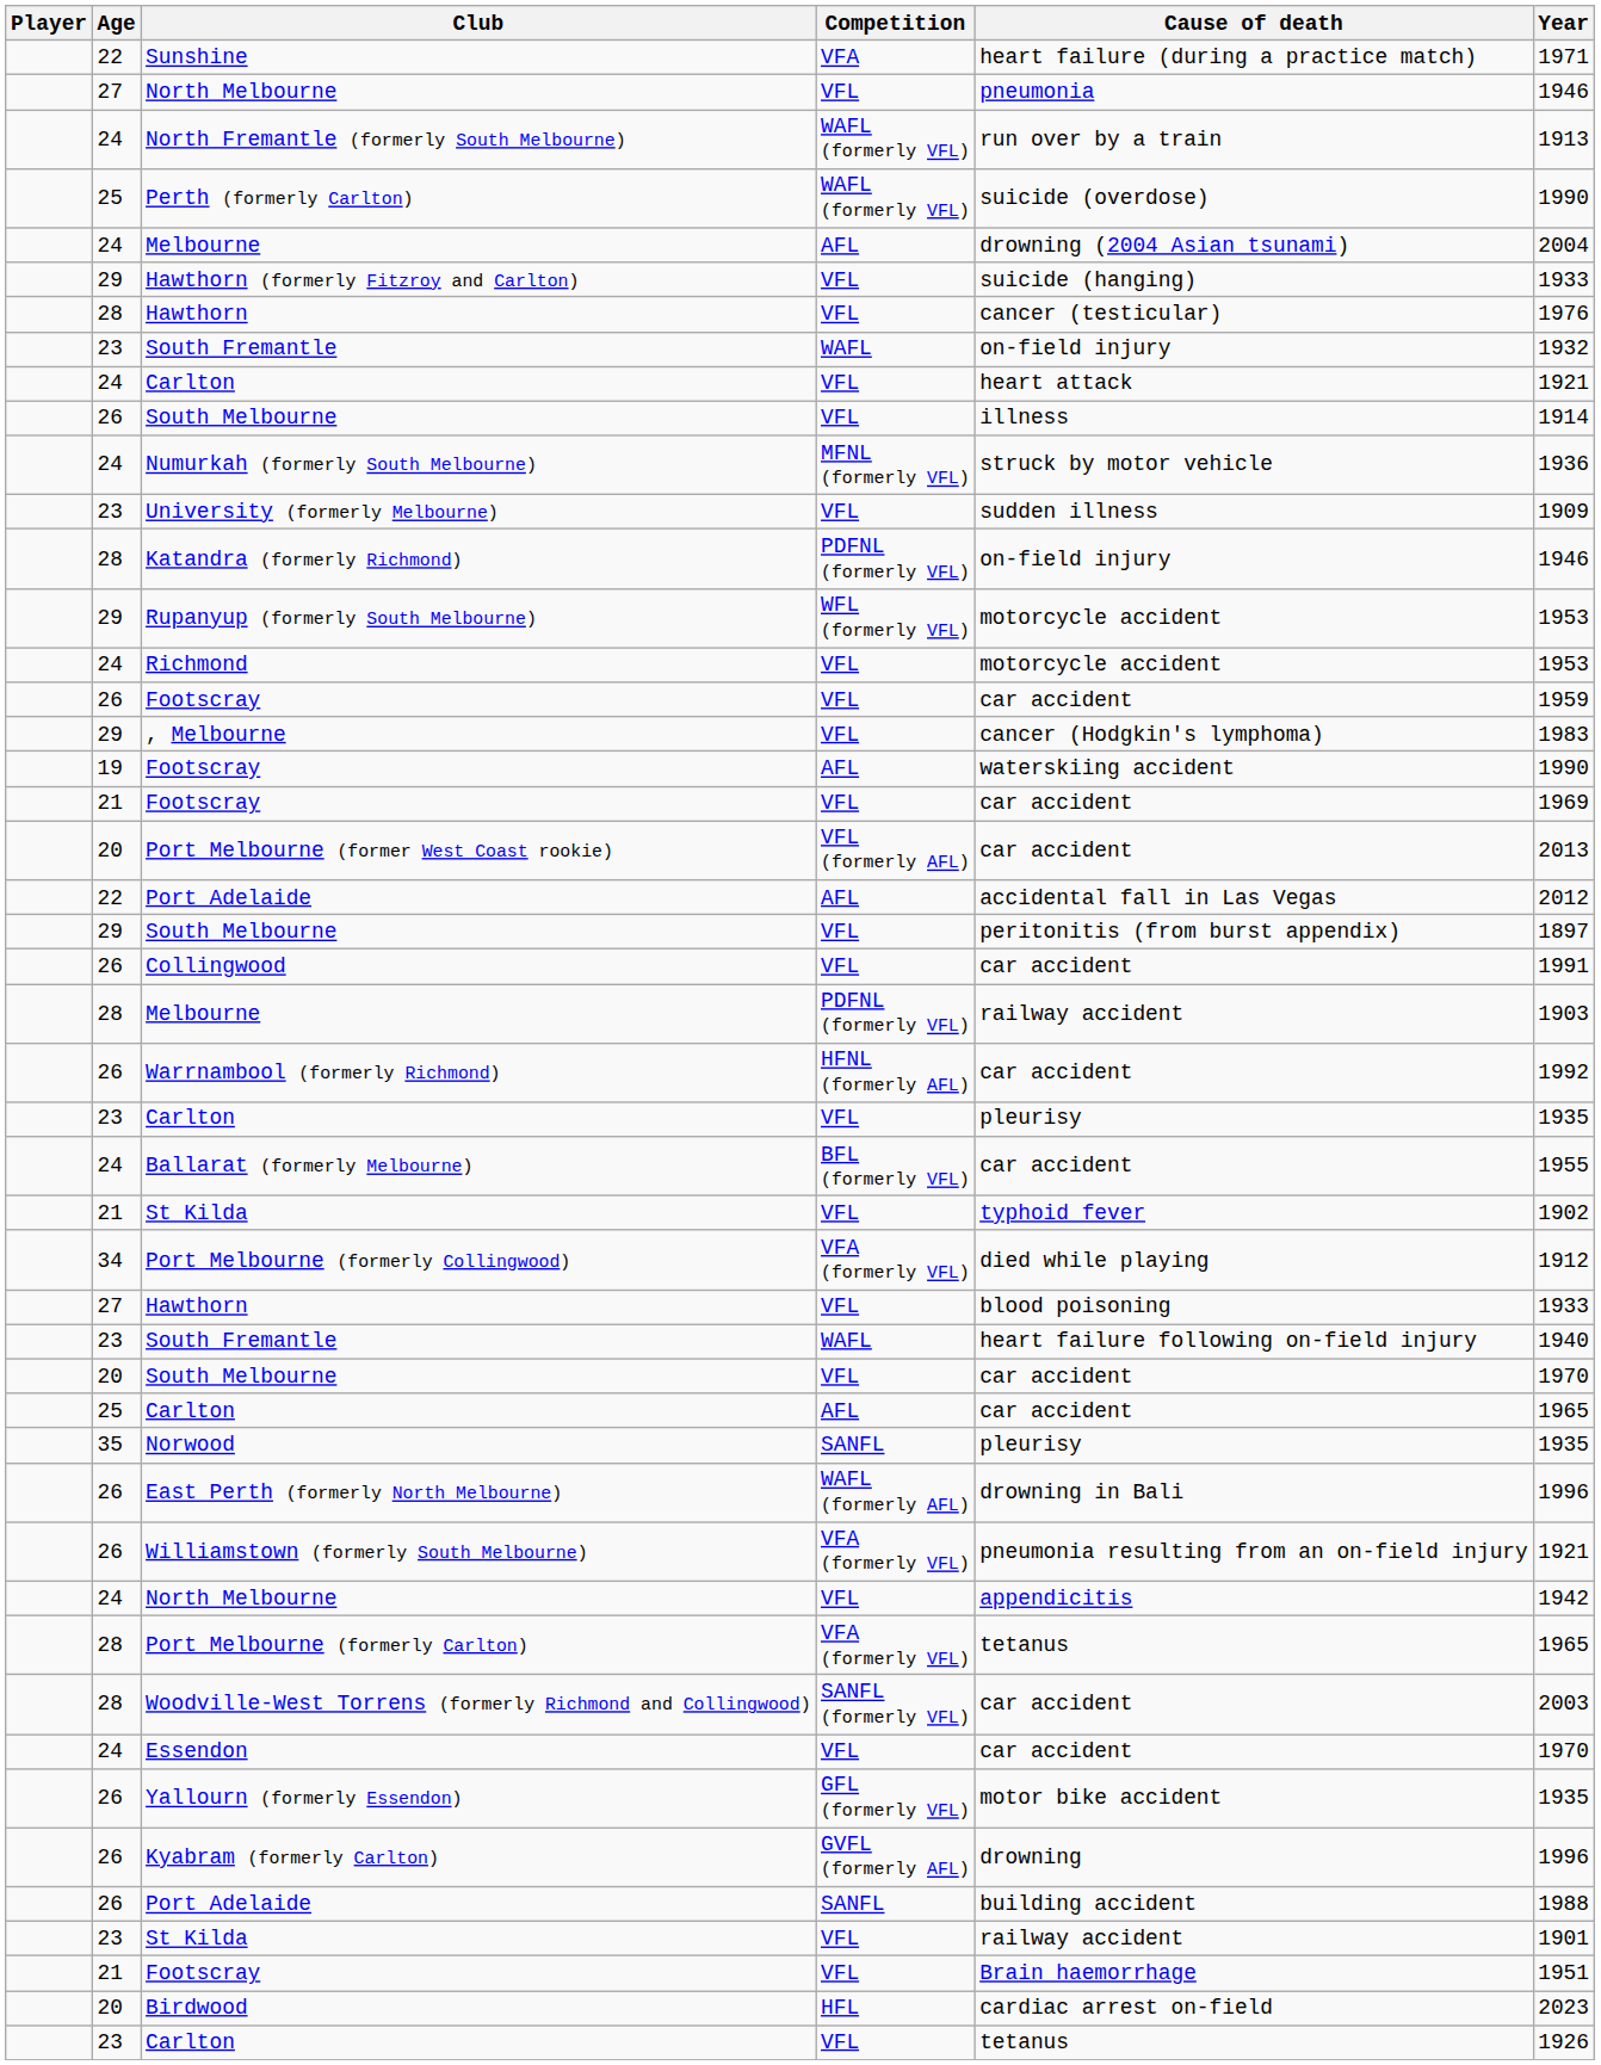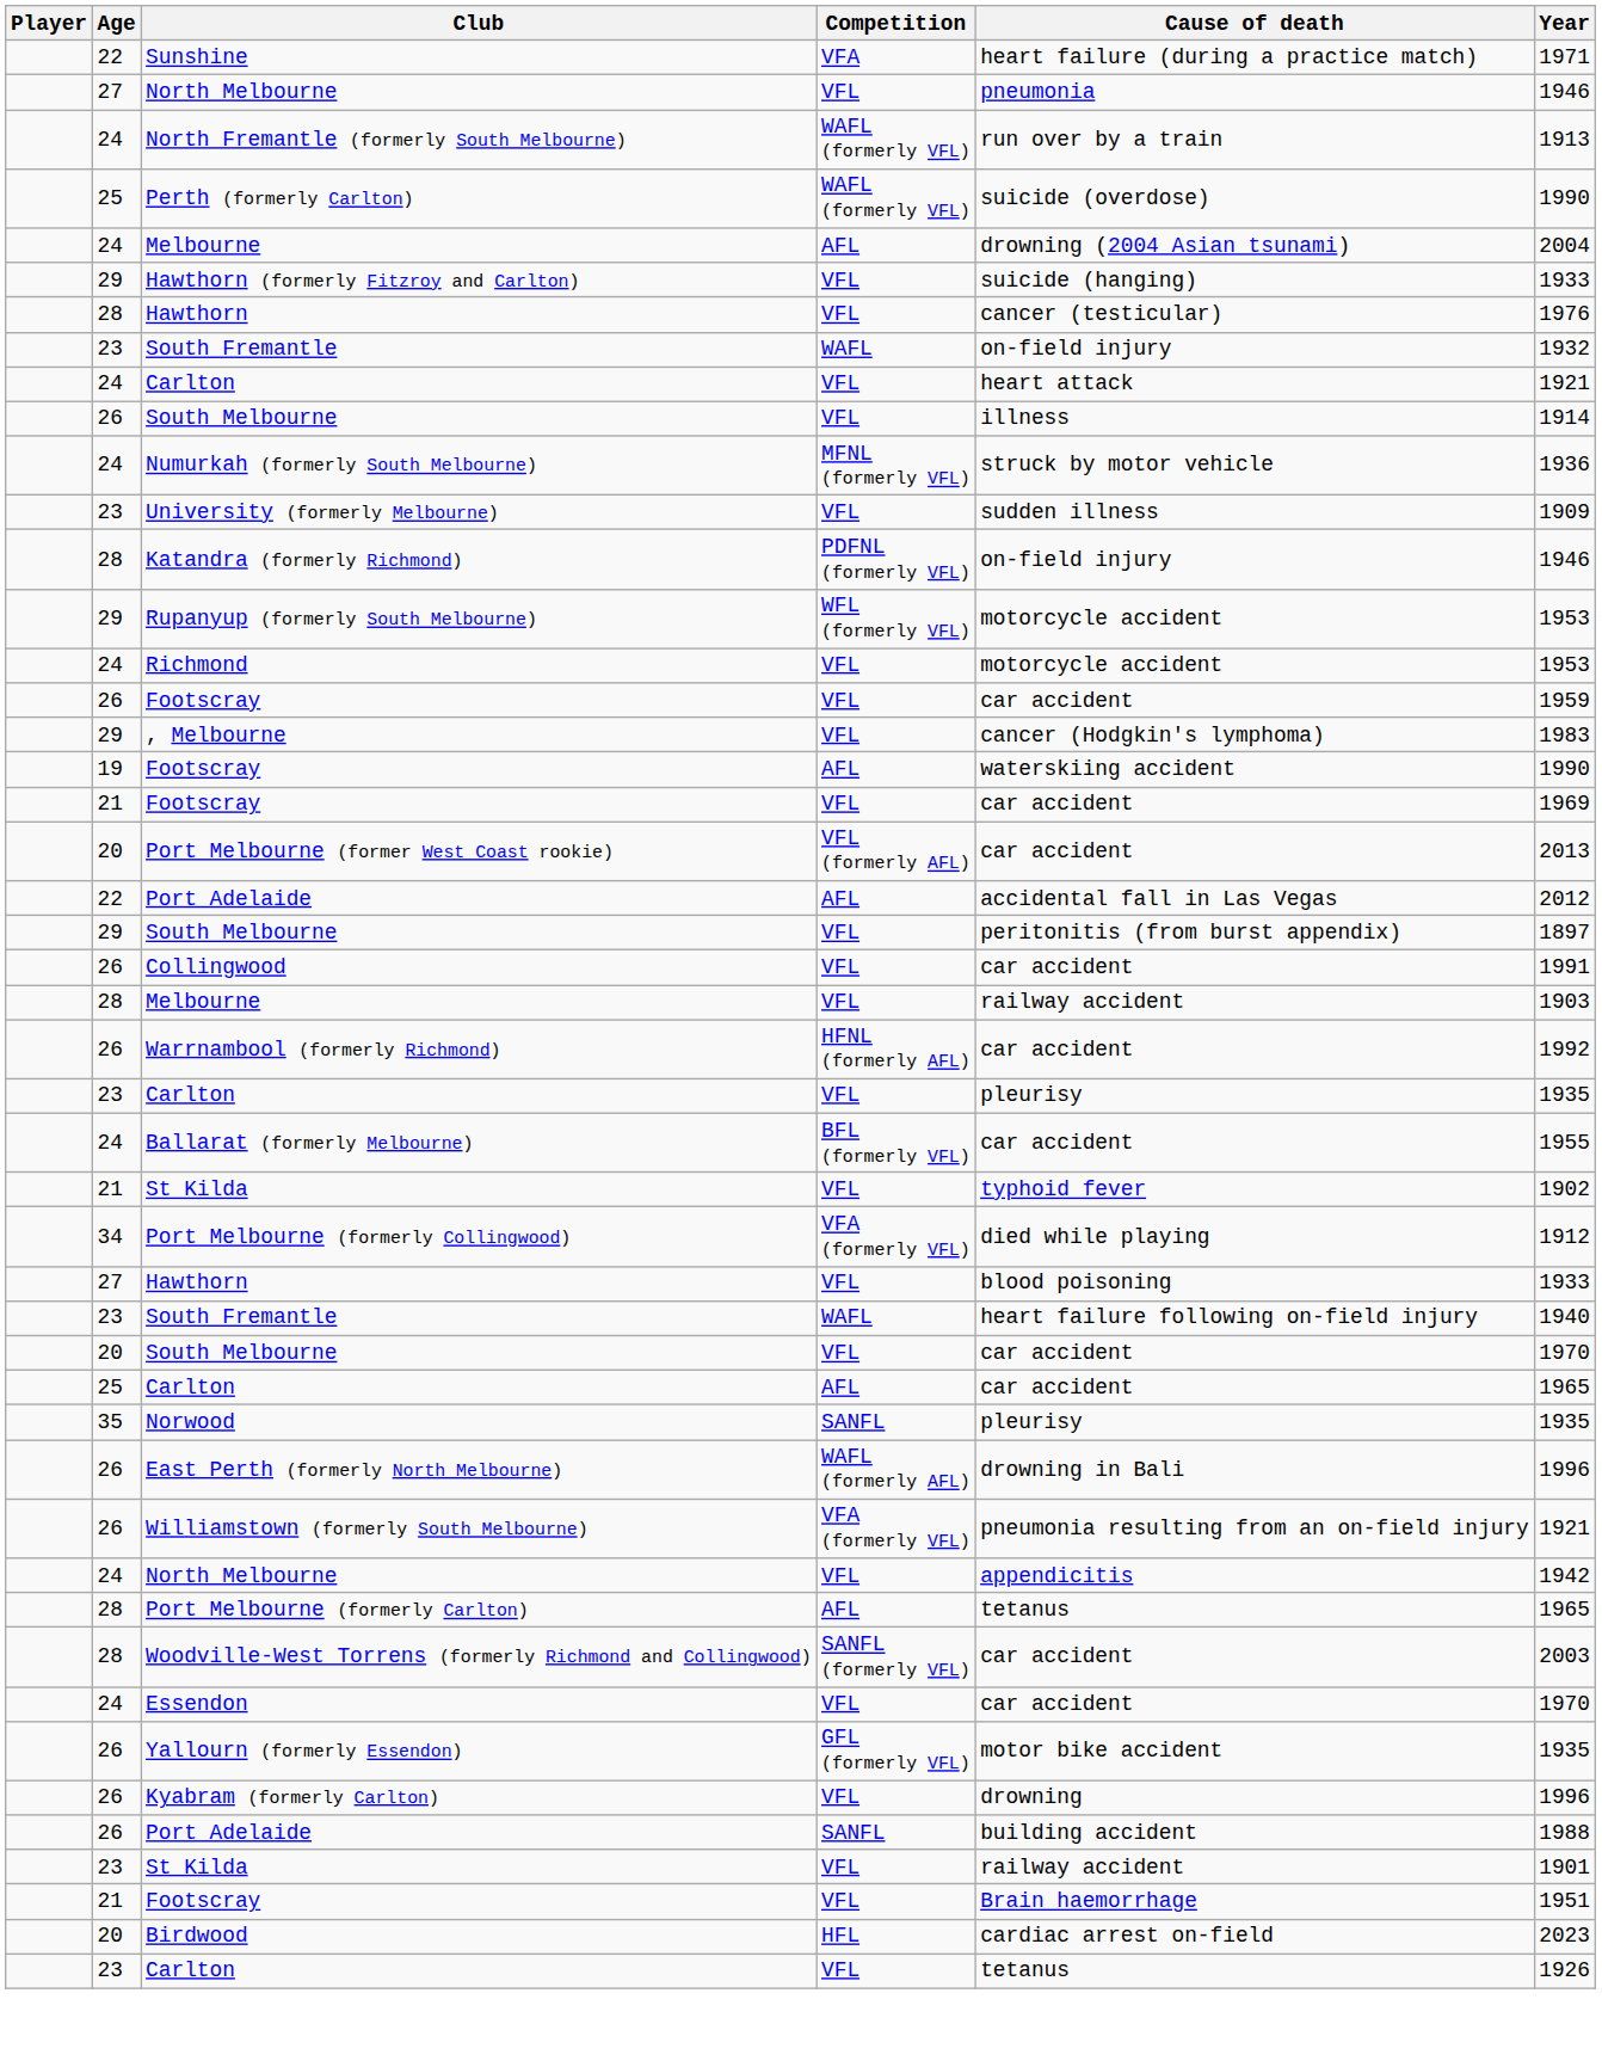 <table class="wikitable sortable">
 <tr>
 <th>Player</th>
 <th>Age</th>
 <th>Club</th>
 <th>Competition</th>
 <th>Cause of death</th>
 <th>Year</th>
 </tr>
 <tr>
 <td></td>
 <td>22</td>
 <td><a href='#'>Sunshine</a></td>
 <td><a href='#'>VFA</a></td>
 <td>heart failure (during a practice match)</td>
 <td>1971</td>
 </tr>
 <tr>
 <td></td>
 <td>27</td>
 <td><a href='#'>North Melbourne</a></td>
 <td><a href='#'>VFL</a></td>
 <td><a href='#'>pneumonia</a></td>
 <td>1946</td>
 </tr>
 <tr>
 <td></td>
 <td>24</td>
 <td><a href='#'>North Fremantle</a> <small>(formerly <a href='#'>South Melbourne</a>)</small></td>
 <td><a href='#'>WAFL</a> <br> <small> (formerly <a href='#'>VFL</a>) </small></td>
 <td>run over by a train</td>
 <td>1913</td>
 </tr>
 <tr>
 <td></td>
 <td>25</td>
 <td><a href='#'>Perth</a> <small>(formerly <a href='#'>Carlton</a>)</small></td>
 <td><a href='#'>WAFL</a> <br> <small> (formerly <a href='#'>VFL</a>) </small></td>
 <td>suicide (overdose)</td>
 <td>1990</td>
 </tr>
 <tr>
 <td></td>
 <td>24</td>
 <td><a href='#'>Melbourne</a></td>
 <td><a href='#'>AFL</a></td>
 <td>drowning (<a href='#'>2004 Asian tsunami</a>)</td>
 <td>2004</td>
 </tr>
 <tr>
 <td></td>
 <td>29</td>
 <td><a href='#'>Hawthorn</a> <small>(formerly <a href='#'>Fitzroy</a> and <a href='#'>Carlton</a>)</small></td>
 <td><a href='#'>VFL</a></td>
 <td>suicide (hanging)</td>
 <td>1933</td>
 </tr>
 <tr>
 <td></td>
 <td>28</td>
 <td><a href='#'>Hawthorn</a></td>
 <td><a href='#'>VFL</a></td>
 <td>cancer (testicular)</td>
 <td>1976</td>
 </tr>
 <tr>
 <td></td>
 <td>23</td>
 <td><a href='#'>South Fremantle</a></td>
 <td><a href='#'>WAFL</a></td>
 <td>on-field injury</td>
 <td>1932</td>
 </tr>
 <tr>
 <td></td>
 <td>24</td>
 <td><a href='#'>Carlton</a></td>
 <td><a href='#'>VFL</a></td>
 <td>heart attack</td>
 <td>1921</td>
 </tr>
 <tr>
 <td></td>
 <td>26</td>
 <td><a href='#'>South Melbourne</a></td>
 <td><a href='#'>VFL</a></td>
 <td>illness</td>
 <td>1914</td>
 </tr>
 <tr>
 <td></td>
 <td>24</td>
 <td><a href='#'>Numurkah</a> <small>(formerly <a href='#'>South Melbourne</a>)</small></td>
 <td><a href='#'>MFNL</a> <br> <small> (formerly <a href='#'>VFL</a>) </small></td>
 <td>struck by motor vehicle</td>
 <td>1936</td>
 </tr>
 <tr>
 <td></td>
 <td>23</td>
 <td><a href='#'>University</a> <small>(formerly <a href='#'>Melbourne</a>)</small></td>
 <td><a href='#'>VFL</a></td>
 <td>sudden illness</td>
 <td>1909</td>
 </tr>
 <tr>
 <td></td>
 <td>28</td>
 <td><a href='#'>Katandra</a> <small>(formerly <a href='#'>Richmond</a>)</small></td>
 <td><a href='#'>PDFNL</a> <br> <small> (formerly <a href='#'>VFL</a>) </small></td>
 <td>on-field injury</td>
 <td>1946</td>
 </tr>
 <tr>
 <td></td>
 <td>29</td>
 <td><a href='#'>Rupanyup</a> <small>(formerly <a href='#'>South Melbourne</a>)</small></td>
 <td><a href='#'>WFL</a> <br> <small> (formerly <a href='#'>VFL</a>) </small></td>
 <td>motorcycle accident</td>
 <td>1953</td>
 </tr>
 <tr>
 <td></td>
 <td>24</td>
 <td><a href='#'>Richmond</a></td>
 <td><a href='#'>VFL</a></td>
 <td>motorcycle accident</td>
 <td>1953</td>
 </tr>
 <tr>
 <td></td>
 <td>26</td>
 <td><a href='#'>Footscray</a></td>
 <td><a href='#'>VFL</a></td>
 <td>car accident</td>
 <td>1959</td>
 </tr>
 <tr>
 <td></td>
 <td>29</td>
 <td>, <a href='#'>Melbourne</a></td>
 <td><a href='#'>VFL</a></td>
 <td>cancer (Hodgkin's lymphoma)</td>
 <td>1983</td>
 </tr>
 <tr>
 <td></td>
 <td>19</td>
 <td><a href='#'>Footscray</a></td>
 <td><a href='#'>AFL</a></td>
 <td>waterskiing accident</td>
 <td>1990</td>
 </tr>
 <tr>
 <td></td>
 <td>21</td>
 <td><a href='#'>Footscray</a></td>
 <td><a href='#'>VFL</a></td>
 <td>car accident</td>
 <td>1969</td>
 </tr>
 <tr>
 <td></td>
 <td>20</td>
 <td><a href='#'>Port Melbourne</a> <small>(former <a href='#'>West Coast</a> rookie)</small></td>
 <td><a href='#'>VFL</a> <br> <small> (formerly <a href='#'>AFL</a>) </small></td>
 <td>car accident</td>
 <td>2013</td>
 </tr>
 <tr>
 <td></td>
 <td>22</td>
 <td><a href='#'>Port Adelaide</a></td>
 <td><a href='#'>AFL</a></td>
 <td>accidental fall in Las Vegas</td>
 <td>2012</td>
 </tr>
 <tr>
 <td></td>
 <td>29</td>
 <td><a href='#'>South Melbourne</a></td>
 <td><a href='#'>VFL</a></td>
 <td>peritonitis (from burst appendix)</td>
 <td>1897</td>
 </tr>
 <tr>
 <td></td>
 <td>26</td>
 <td><a href='#'>Collingwood</a></td>
 <td><a href='#'>VFL</a></td>
 <td>car accident</td>
 <td>1991</td>
 </tr>
 <tr>
 <td></td>
 <td>28</td>
 <td><a href='#'>Melbourne</a></td>
-<td><a href='#'>PDFNL</a> <br> <small> (formerly <a href='#'>VFL</a>) </small></td>
+<td><a href='#'>VFL</a></td>
 <td>railway accident</td>
 <td>1903</td>
 </tr>
 <tr>
 <td></td>
 <td>26</td>
 <td><a href='#'>Warrnambool</a> <small>(formerly <a href='#'>Richmond</a>)</small></td>
 <td><a href='#'>HFNL</a> <br> <small> (formerly <a href='#'>AFL</a>) </small></td>
 <td>car accident</td>
 <td>1992</td>
 </tr>
 <tr>
 <td></td>
 <td>23</td>
 <td><a href='#'>Carlton</a></td>
 <td><a href='#'>VFL</a></td>
 <td>pleurisy</td>
 <td>1935</td>
 </tr>
 <tr>
 <td></td>
 <td>24</td>
 <td><a href='#'>Ballarat</a> <small>(formerly <a href='#'>Melbourne</a>)</small></td>
 <td><a href='#'>BFL</a> <br> <small> (formerly <a href='#'>VFL</a>) </small></td>
 <td>car accident</td>
 <td>1955</td>
 </tr>
 <tr>
 <td></td>
 <td>21</td>
 <td><a href='#'>St Kilda</a></td>
 <td><a href='#'>VFL</a></td>
 <td><a href='#'>typhoid fever</a></td>
 <td>1902</td>
 </tr>
 <tr>
 <td></td>
 <td>34</td>
 <td><a href='#'>Port Melbourne</a> <small>(formerly <a href='#'>Collingwood</a>)</small></td>
 <td><a href='#'>VFA</a> <br> <small> (formerly <a href='#'>VFL</a>) </small></td>
 <td>died while playing</td>
 <td>1912</td>
 </tr>
 <tr>
 <td></td>
 <td>27</td>
 <td><a href='#'>Hawthorn</a></td>
 <td><a href='#'>VFL</a></td>
 <td>blood poisoning</td>
 <td>1933</td>
 </tr>
 <tr>
 <td></td>
 <td>23</td>
 <td><a href='#'>South Fremantle</a></td>
 <td><a href='#'>WAFL</a></td>
 <td>heart failure following on-field injury</td>
 <td>1940</td>
 </tr>
 <tr>
 <td></td>
 <td>20</td>
 <td><a href='#'>South Melbourne</a></td>
 <td><a href='#'>VFL</a></td>
 <td>car accident</td>
 <td>1970</td>
 </tr>
 <tr>
 <td></td>
 <td>25</td>
 <td><a href='#'>Carlton</a></td>
 <td><a href='#'>AFL</a></td>
 <td>car accident</td>
 <td>1965</td>
 </tr>
 <tr>
 <td></td>
 <td>35</td>
 <td><a href='#'>Norwood</a></td>
 <td><a href='#'>SANFL</a></td>
 <td>pleurisy</td>
 <td>1935</td>
 </tr>
 <tr>
 <td></td>
 <td>26</td>
 <td><a href='#'>East Perth</a> <small>(formerly <a href='#'>North Melbourne</a>)</small></td>
 <td><a href='#'>WAFL</a> <br> <small> (formerly <a href='#'>AFL</a>) </small></td>
 <td>drowning in Bali</td>
 <td>1996</td>
 </tr>
 <tr>
 <td></td>
 <td>26</td>
 <td><a href='#'>Williamstown</a> <small>(formerly <a href='#'>South Melbourne</a>)</small></td>
 <td><a href='#'>VFA</a> <br> <small> (formerly <a href='#'>VFL</a>) </small></td>
 <td>pneumonia resulting from an on-field injury</td>
 <td>1921</td>
 </tr>
 <tr>
 <td></td>
 <td>24</td>
 <td><a href='#'>North Melbourne</a></td>
 <td><a href='#'>VFL</a></td>
 <td><a href='#'>appendicitis</a></td>
 <td>1942</td>
 </tr>
 <tr>
 <td></td>
 <td>28</td>
 <td><a href='#'>Port Melbourne</a> <small>(formerly <a href='#'>Carlton</a>)</small></td>
-<td><a href='#'>VFA</a> <br> <small> (formerly <a href='#'>VFL</a>) </small></td>
+<td><a href='#'>AFL</a></td>
 <td>tetanus</td>
 <td>1965</td>
 </tr>
 <tr>
 <td></td>
 <td>28</td>
 <td><a href='#'>Woodville-West Torrens</a> <small>(formerly <a href='#'>Richmond</a> and <a href='#'>Collingwood</a>)</small></td>
 <td><a href='#'>SANFL</a> <br> <small> (formerly <a href='#'>VFL</a>) </small></td>
 <td>car accident</td>
 <td>2003</td>
 </tr>
 <tr>
 <td></td>
 <td>24</td>
 <td><a href='#'>Essendon</a></td>
 <td><a href='#'>VFL</a></td>
 <td>car accident</td>
 <td>1970</td>
 </tr>
 <tr>
 <td></td>
 <td>26</td>
 <td><a href='#'>Yallourn</a> <small>(formerly <a href='#'>Essendon</a>)</small></td>
 <td><a href='#'>GFL</a> <br> <small> (formerly <a href='#'>VFL</a>) </small></td>
 <td>motor bike accident</td>
 <td>1935</td>
 </tr>
 <tr>
 <td></td>
 <td>26</td>
 <td><a href='#'>Kyabram</a> <small>(formerly <a href='#'>Carlton</a>)</small></td>
-<td><a href='#'>GVFL</a> <br> <small> (formerly <a href='#'>AFL</a>) </small></td>
+<td><a href='#'>VFL</a></td>
 <td>drowning</td>
 <td>1996</td>
 </tr>
 <tr>
 <td></td>
 <td>26</td>
 <td><a href='#'>Port Adelaide</a></td>
 <td><a href='#'>SANFL</a></td>
 <td>building accident</td>
 <td>1988</td>
 </tr>
 <tr>
 <td></td>
 <td>23</td>
 <td><a href='#'>St Kilda</a></td>
 <td><a href='#'>VFL</a></td>
 <td>railway accident</td>
 <td>1901</td>
 </tr>
 <tr>
 <td></td>
 <td>21</td>
 <td><a href='#'>Footscray</a></td>
 <td><a href='#'>VFL</a></td>
 <td><a href='#'>Brain haemorrhage</a></td>
 <td>1951</td>
 </tr>
 <tr>
 <td></td>
 <td>20</td>
 <td><a href='#'>Birdwood</a></td>
 <td><a href='#'>HFL</a></td>
 <td>cardiac arrest on-field</td>
 <td>2023 </td>
 </tr>
 <tr>
 <td></td>
 <td>23</td>
 <td><a href='#'>Carlton</a></td>
 <td><a href='#'>VFL</a></td>
 <td>tetanus</td>
 <td>1926</td>
 </tr>
 </table>
